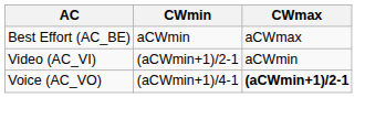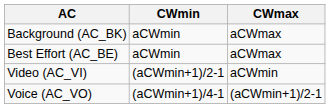 <table class="wikitable">
 <tr>
 <th>AC</th>
 <th>CWmin</th>
 <th>CWmax</th>
+</tr>
+<tr>
+<td>Background (AC_BK)</td>
+<td>aCWmin</td>
+<td>aCWmax</td>
 </tr>
 <tr>
 <td>Best Effort (AC_BE)</td>
 <td>aCWmin</td>
 <td>aCWmax</td>
 </tr>
 <tr>
 <td>Video (AC_VI)</td>
 <td>(aCWmin+1)/2-1</td>
 <td>aCWmin</td>
 </tr>
 <tr>
 <td>Voice (AC_VO)</td>
 <td>(aCWmin+1)/4-1</td>
-<td><strong>(aCWmin+1)/2-1</strong></td>
+<td>(aCWmin+1)/2-1</td>
 </tr>
 </table>
